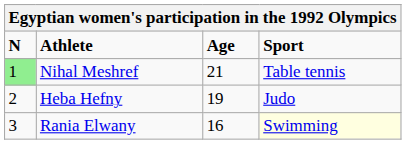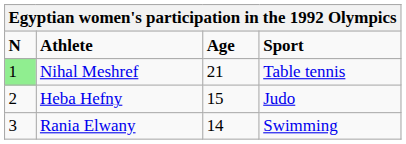 <table class="wikitable">
 <tr>
 <th colspan="4">Egyptian women's participation in the 1992 Olympics</th>
 </tr>
 <tr>
 <td><strong>N</strong></td>
 <td><strong>Athlete</strong></td>
 <td><strong>Age</strong></td>
 <td><strong>Sport</strong></td>
 </tr>
 <tr>
 <td style="background: lightgreen;">1</td>
 <td><a href='#'>Nihal Meshref</a></td>
 <td>21</td>
 <td><a href='#'>Table tennis</a></td>
 </tr>
 <tr>
 <td>2</td>
 <td><a href='#'>Heba Hefny</a></td>
-<td>19</td>
+<td>15</td>
 <td><a href='#'>Judo</a></td>
 </tr>
 <tr>
 <td>3</td>
 <td><a href='#'>Rania Elwany</a></td>
-<td>16</td>
-<td style="background: lightyellow;"><a href='#'>Swimming</a></td>
+<td>14</td>
+<td><a href='#'>Swimming</a></td>
 </tr>
 </table>
